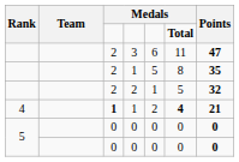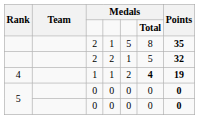 <table class="wikitable">
 <tr>
 <th rowspan=2>Rank</th>
 <th style="width:80px;" rowspan="2">Team</th>
 <th colspan=4>Medals</th>
 <th rowspan=2>Points</th>
 </tr>
 <tr>
 <td style="width:20px; text-align:center;"></td>
 <td style="width:20px; text-align:center;"></td>
 <td style="width:20px; text-align:center;"></td>
 <td><strong>Total</strong></td>
-</tr>
-<tr>
-<td align=center></td>
-<td></td>
-<td align=center>2</td>
-<td align=center>3</td>
-<td align=center>6</td>
-<td align=center>11</td>
-<td align=center><strong>47</strong></td>
 </tr>
 <tr>
 <td align=center></td>
 <td></td>
 <td align=center>2</td>
 <td align=center>1</td>
 <td align=center>5</td>
 <td align=center>8</td>
 <td align=center><strong>35</strong></td>
 </tr>
 <tr>
 <td align=center></td>
 <td></td>
 <td align=center>2</td>
 <td align=center>2</td>
 <td align=center>1</td>
 <td align=center>5</td>
 <td align=center><strong>32</strong></td>
 </tr>
 <tr>
 <td align=center>4</td>
 <td></td>
-<td align=center><strong>1</strong></td>
+<td align=center>1</td>
 <td align=center>1</td>
 <td align=center>2</td>
 <td align=center><strong>4</strong></td>
-<td align=center><strong>21</strong></td>
+<td align=center><strong>19</strong></td>
 </tr>
 <tr>
 <td style="text-align:center;" rowspan="2">5</td>
 <td></td>
 <td align=center>0</td>
 <td align=center>0</td>
 <td align=center>0</td>
 <td align=center>0</td>
 <td align=center><strong>0</strong></td>
 </tr>
 <tr>
 <td></td>
 <td align=center>0</td>
 <td align=center>0</td>
 <td align=center>0</td>
 <td align=center>0</td>
 <td align=center><strong>0</strong></td>
 </tr>
 </table>
